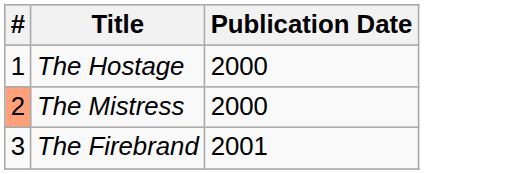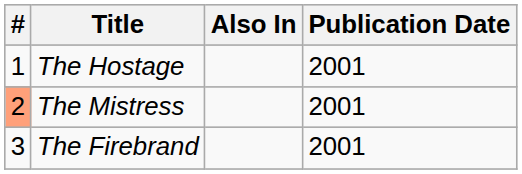 <table class="wikitable">
 <tr>
 <th>#</th>
 <th>Title</th>
+<th>Also In</th>
 <th>Publication Date</th>
 </tr>
 <tr>
 <td>1</td>
 <td><em>The Hostage</em></td>
-<td>2000</td>
+<td></td>
+<td>2001</td>
 </tr>
 <tr>
 <td style="background: lightsalmon;">2</td>
 <td><em>The Mistress</em></td>
-<td>2000</td>
+<td></td>
+<td>2001</td>
 </tr>
 <tr>
 <td>3</td>
 <td><em>The Firebrand</em></td>
+<td></td>
 <td>2001</td>
 </tr>
 </table>
